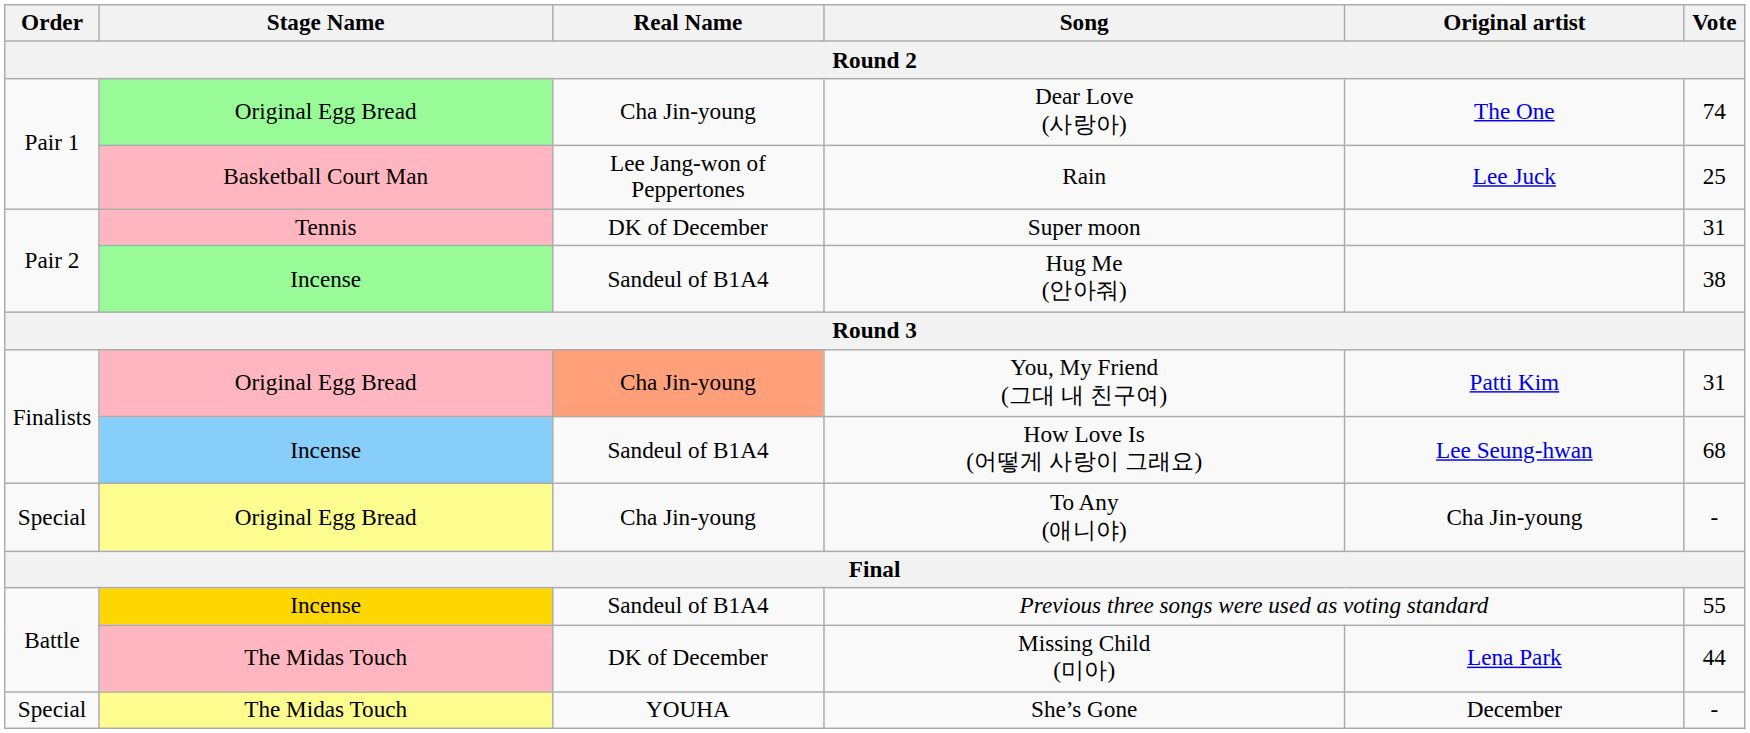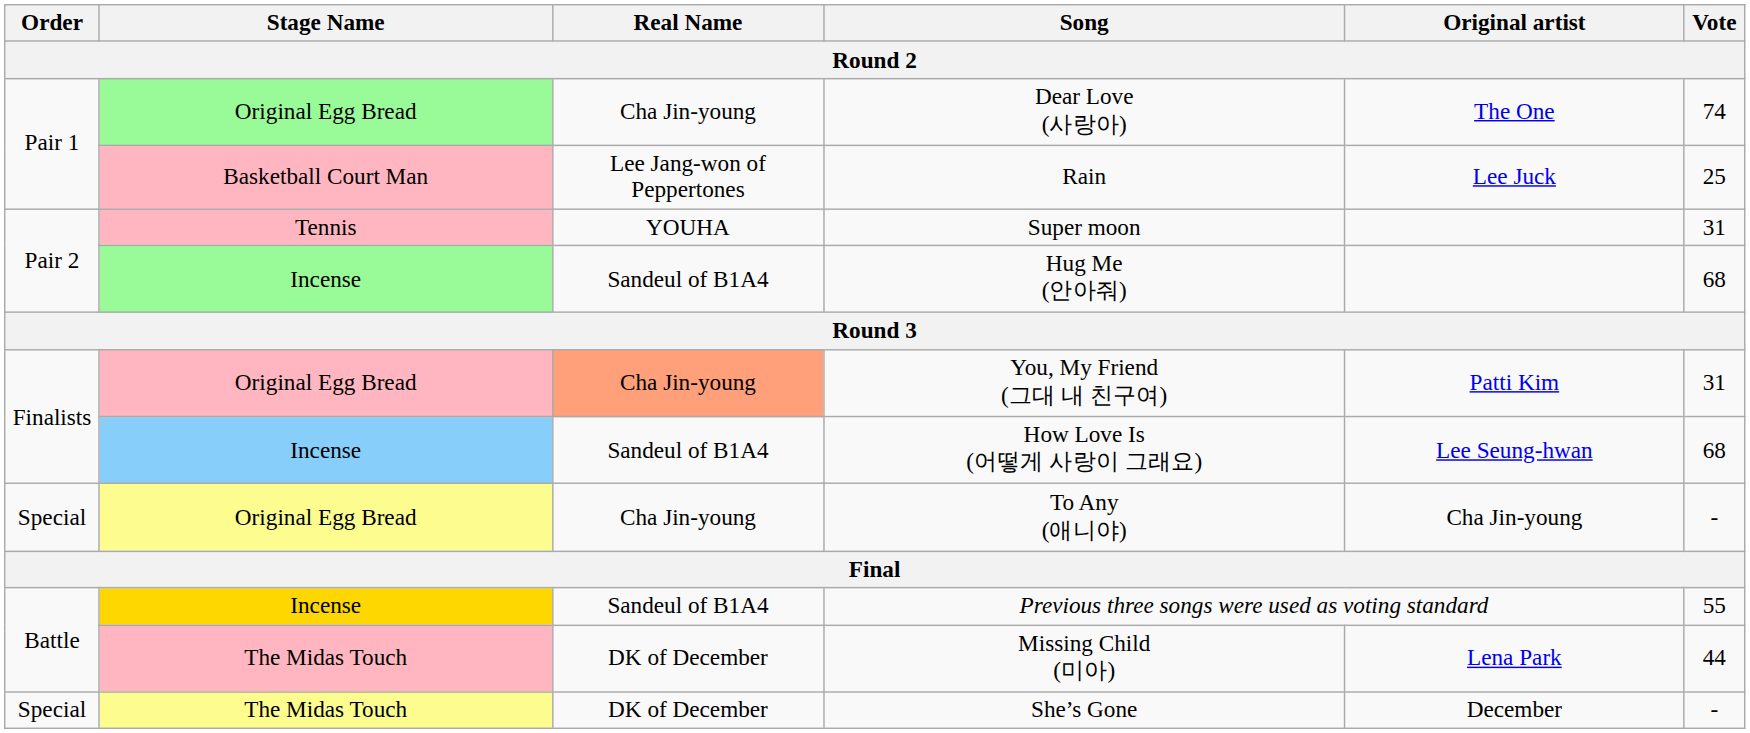 <table class="wikitable" style="text-align:center; width:95%;">
 <tr>
 <th style="width:1%">Order</th>
 <th style="width:20%;">Stage Name</th>
 <th style="width:12%">Real Name</th>
 <th style="width:23%;">Song</th>
 <th style="width:15%;">Original artist</th>
 <th style="width:1%;">Vote</th>
 </tr>
 <tr>
 <th colspan=6>Round 2</th>
 </tr>
 <tr>
 <td rowspan=2>Pair 1</td>
 <td bgcolor="palegreen">Original Egg Bread</td>
 <td>Cha Jin-young</td>
 <td>Dear Love<br>(사랑아)</td>
 <td><a href='#'>The One</a></td>
 <td>74</td>
 </tr>
 <tr>
 <td bgcolor="lightpink">Basketball Court Man</td>
 <td>Lee Jang-won of Peppertones</td>
 <td>Rain</td>
 <td><a href='#'>Lee Juck</a></td>
 <td>25</td>
 </tr>
 <tr>
 <td rowspan=2>Pair 2</td>
 <td bgcolor="lightpink">Tennis</td>
-<td>DK of December</td>
+<td>YOUHA</td>
 <td>Super moon</td>
 <td></td>
 <td>31</td>
 </tr>
 <tr>
 <td bgcolor="palegreen">Incense</td>
 <td>Sandeul of B1A4</td>
 <td>Hug Me<br>(안아줘)</td>
 <td></td>
-<td>38</td>
+<td>68</td>
 </tr>
 <tr>
 <th colspan=6>Round 3</th>
 </tr>
 <tr>
 <td rowspan=2>Finalists</td>
 <td bgcolor="lightpink">Original Egg Bread</td>
 <td style="background: lightsalmon;">Cha Jin-young</td>
 <td>You, My Friend<br>(그대 내 친구여)</td>
 <td><a href='#'>Patti Kim</a></td>
 <td>31</td>
 </tr>
 <tr>
 <td bgcolor="lightskyblue">Incense</td>
 <td>Sandeul of B1A4</td>
 <td>How Love Is<br>(어떻게 사랑이 그래요)</td>
 <td><a href='#'>Lee Seung-hwan</a></td>
 <td>68</td>
 </tr>
 <tr>
 <td>Special</td>
 <td bgcolor="#FDFC8F">Original Egg Bread</td>
 <td>Cha Jin-young</td>
 <td>To Any<br>(애니야)</td>
 <td>Cha Jin-young</td>
 <td>-</td>
 </tr>
 <tr>
 <th colspan=6>Final</th>
 </tr>
 <tr>
 <td rowspan=2>Battle</td>
 <td bgcolor="gold">Incense</td>
 <td>Sandeul of B1A4</td>
 <td colspan=2><em>Previous three songs were used as voting standard</em></td>
 <td>55</td>
 </tr>
 <tr>
 <td bgcolor="lightpink">The Midas Touch</td>
 <td>DK of December</td>
 <td>Missing Child<br>(미아)</td>
 <td><a href='#'>Lena Park</a></td>
 <td>44</td>
 </tr>
 <tr>
 <td>Special</td>
 <td bgcolor="#FDFC8F">The Midas Touch</td>
-<td>YOUHA</td>
+<td>DK of December</td>
 <td>She’s Gone</td>
 <td>December</td>
 <td>-</td>
 </tr>
 </table>
